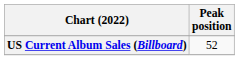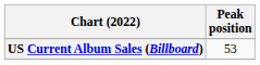 <table class="wikitable sortable plainrowheaders" style="text-align:center">
 <tr>
 <th scope="col">Chart (2022)</th>
 <th scope="col">Peak<br>position</th>
 </tr>
 <tr>
 </tr>
 <tr>
 <th scope="row">US <a href='#'>Current Album Sales</a> (<em><a href='#'>Billboard</a></em>)</th>
-<td>52</td>
+<td>53</td>
 </tr>
 <tr>
 </tr>
 </table>
